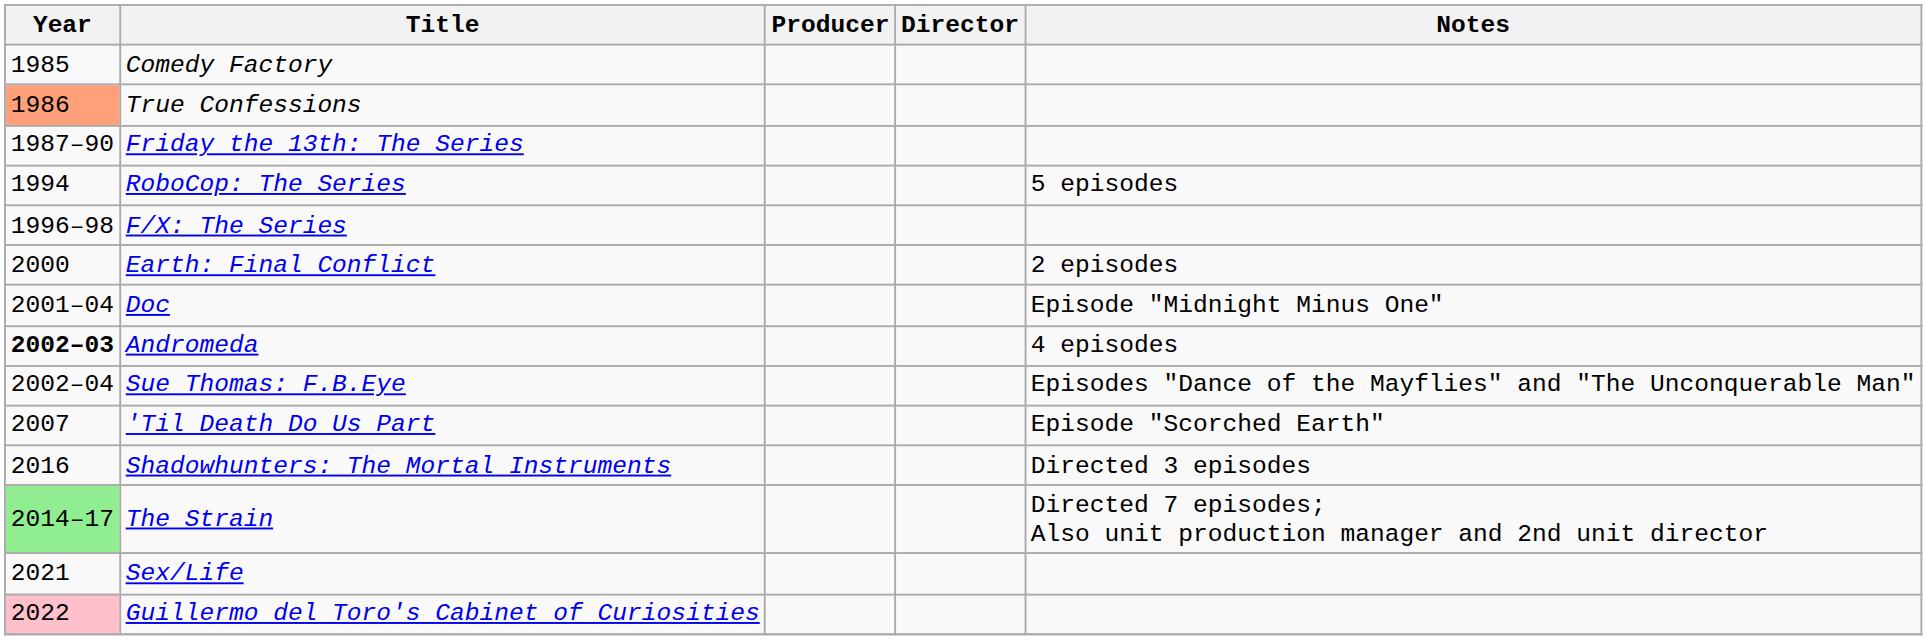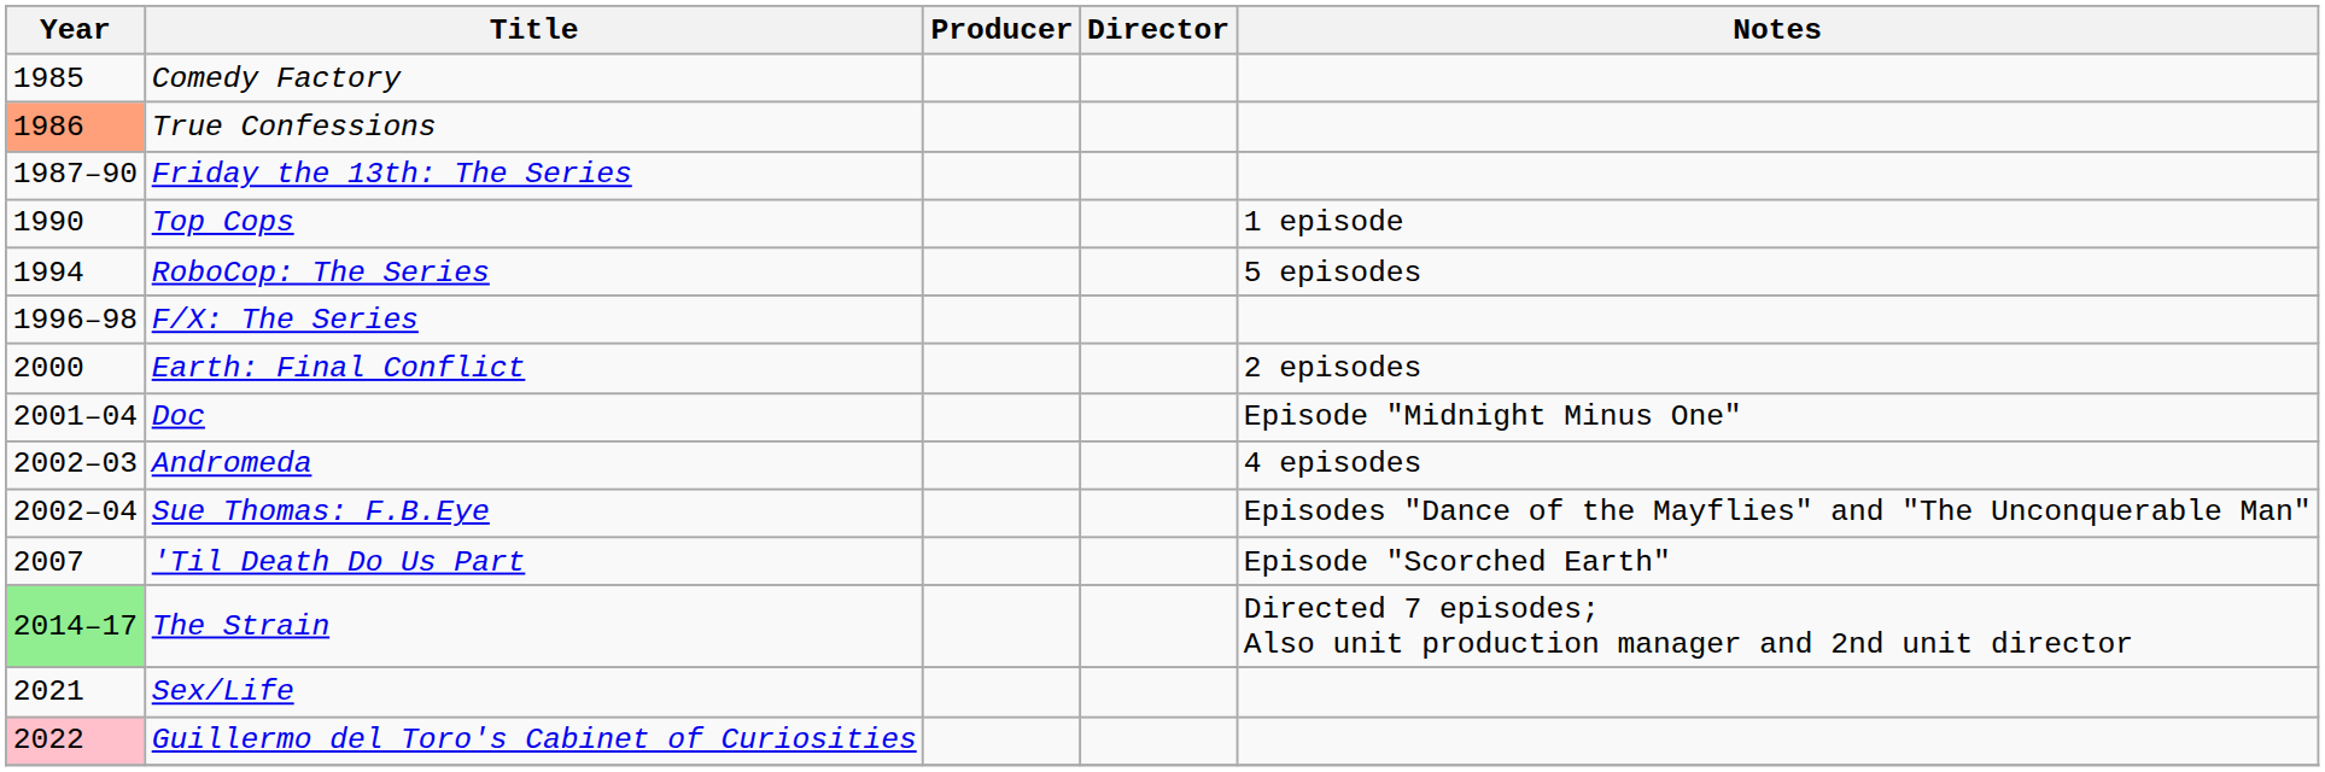 <table class="wikitable">
 <tr>
 <th>Year</th>
 <th>Title</th>
 <th>Producer</th>
 <th>Director</th>
 <th>Notes</th>
 </tr>
 <tr>
 <td>1985</td>
 <td><em>Comedy Factory</em></td>
 <td></td>
 <td></td>
 <td></td>
 </tr>
 <tr>
 <td style="background: lightsalmon;">1986</td>
 <td><em>True Confessions</em></td>
 <td></td>
 <td></td>
 <td></td>
 </tr>
 <tr>
 <td>1987–90</td>
 <td><em><a href='#'>Friday the 13th: The Series</a></em></td>
 <td></td>
 <td></td>
 <td></td>
 </tr>
 <tr>
+<td>1990</td>
+<td><em><a href='#'>Top Cops</a></em></td>
+<td></td>
+<td></td>
+<td>1 episode</td>
+</tr>
+<tr>
 <td>1994</td>
 <td><em><a href='#'>RoboCop: The Series</a></em></td>
 <td></td>
 <td></td>
 <td>5 episodes</td>
 </tr>
 <tr>
 <td>1996–98</td>
 <td><em><a href='#'>F/X: The Series</a></em></td>
 <td></td>
 <td></td>
 <td></td>
 </tr>
 <tr>
 <td>2000</td>
 <td><em><a href='#'>Earth: Final Conflict</a></em></td>
 <td></td>
 <td></td>
 <td>2 episodes</td>
 </tr>
 <tr>
 <td>2001–04</td>
 <td><em><a href='#'>Doc</a></em></td>
 <td></td>
 <td></td>
 <td>Episode "Midnight Minus One"</td>
 </tr>
 <tr>
-<td><strong>2002–03</strong></td>
+<td>2002–03</td>
 <td><em><a href='#'>Andromeda</a></em></td>
 <td></td>
 <td></td>
 <td>4 episodes</td>
 </tr>
 <tr>
 <td>2002–04</td>
 <td><em><a href='#'>Sue Thomas: F.B.Eye</a></em></td>
 <td></td>
 <td></td>
 <td>Episodes "Dance of the Mayflies" and "The Unconquerable Man"</td>
 </tr>
 <tr>
 <td>2007</td>
 <td><a href='#'><em>'Til Death Do Us Part</em></a></td>
 <td></td>
 <td></td>
 <td>Episode "Scorched Earth"</td>
-</tr>
-<tr>
-<td>2016</td>
-<td><em><a href='#'>Shadowhunters: The Mortal Instruments</a></em></td>
-<td></td>
-<td></td>
-<td>Directed 3 episodes</td>
 </tr>
 <tr>
 <td style="background: lightgreen;">2014–17</td>
 <td><em><a href='#'>The Strain</a></em></td>
 <td></td>
 <td></td>
 <td>Directed 7 episodes;<br>Also unit production manager and 2nd unit director</td>
 </tr>
 <tr>
 <td>2021</td>
 <td><em><a href='#'>Sex/Life</a></em></td>
 <td></td>
 <td></td>
 <td></td>
 </tr>
 <tr>
 <td style="background: pink;">2022</td>
 <td><em><a href='#'>Guillermo del Toro's Cabinet of Curiosities</a></em></td>
 <td></td>
 <td></td>
 <td></td>
 </tr>
 <tr>
 </tr>
 </table>
